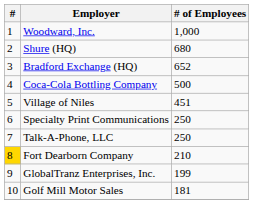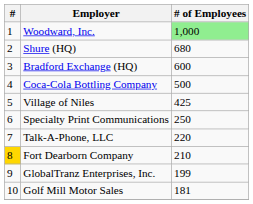 <table class="wikitable">
 <tr>
 <th>#</th>
 <th>Employer</th>
 <th># of Employees</th>
 </tr>
 <tr>
 <td>1</td>
 <td><a href='#'>Woodward, Inc.</a></td>
-<td>1,000</td>
+<td style="background: lightgreen;">1,000</td>
 </tr>
 <tr>
 <td>2</td>
 <td><a href='#'>Shure</a> (HQ)</td>
 <td>680</td>
 </tr>
 <tr>
 <td>3</td>
 <td><a href='#'>Bradford Exchange</a> (HQ)</td>
-<td>652</td>
+<td>600</td>
 </tr>
 <tr>
 <td>4</td>
 <td><a href='#'>Coca-Cola Bottling Company</a></td>
 <td>500</td>
 </tr>
 <tr>
 <td>5</td>
 <td>Village of Niles</td>
-<td>451</td>
+<td>425</td>
 </tr>
 <tr>
 <td>6</td>
 <td>Specialty Print Communications</td>
 <td>250</td>
 </tr>
 <tr>
 <td>7</td>
 <td>Talk-A-Phone, LLC</td>
-<td>250</td>
+<td>220</td>
 </tr>
 <tr>
 <td style="background: gold;">8</td>
 <td>Fort Dearborn Company</td>
 <td>210</td>
 </tr>
 <tr>
 <td>9</td>
 <td>GlobalTranz Enterprises, Inc.</td>
 <td>199</td>
 </tr>
 <tr>
 <td>10</td>
 <td>Golf Mill Motor Sales</td>
 <td>181</td>
 </tr>
 <tr>
 </tr>
 </table>
